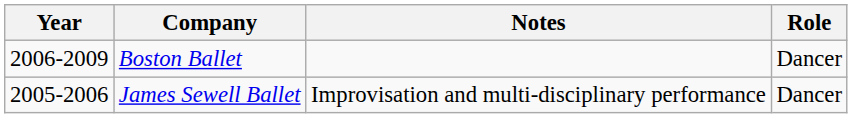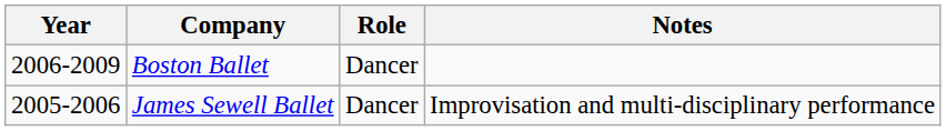 <table class="wikitable sortable">
 <tr>
 <th>Year</th>
 <th>Company</th>
+<th>Role</th>
 <th class="unsortable">Notes</th>
-<th>Role</th>
 </tr>
 <tr>
 <td>2006-2009</td>
 <td><em><a href='#'>Boston Ballet</a></em></td>
+<td>Dancer</td>
 <td></td>
-<td>Dancer</td>
 </tr>
 <tr>
 <td>2005-2006</td>
 <td><em><a href='#'>James Sewell Ballet</a></em></td>
+<td>Dancer</td>
 <td>Improvisation and multi-disciplinary performance</td>
-<td>Dancer</td>
 </tr>
 </table>
